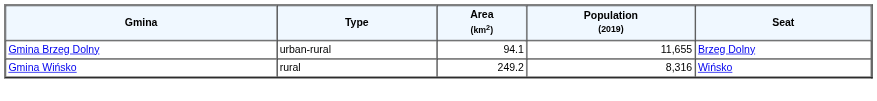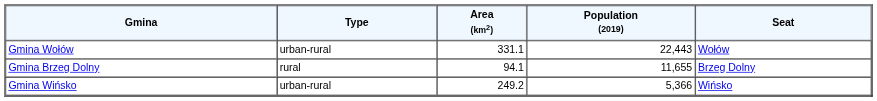 <table width="60%" border="2" cellpadding="3" cellspacing="0" style="font-size:90%;line-height:120%;">
 <tr bgcolor="F0F8FF">
 <td style="text-align:center;"><strong>Gmina</strong></td>
 <td style="text-align:center;"><strong>Type</strong></td>
 <td style="text-align:center;"><strong>Area<br><small>(km<sup>2</sup>)</small></strong></td>
 <td style="text-align:center;"><strong>Population<br><small>(2019)</small></strong></td>
 <td style="text-align:center;"><strong>Seat</strong></td>
 </tr>
 <tr>
+<td><a href='#'>Gmina Wołów</a></td>
+<td>urban-rural</td>
+<td style="text-align:right;">331.1</td>
+<td style="text-align:right;">22,443</td>
+<td><a href='#'>Wołów</a></td>
+</tr>
+<tr>
 <td><a href='#'>Gmina Brzeg Dolny</a></td>
-<td>urban-rural</td>
+<td>rural</td>
 <td style="text-align:right;">94.1</td>
 <td style="text-align:right;">11,655</td>
 <td><a href='#'>Brzeg Dolny</a></td>
 </tr>
 <tr>
 <td><a href='#'>Gmina Wińsko</a></td>
-<td>rural</td>
+<td>urban-rural</td>
 <td style="text-align:right;">249.2</td>
-<td style="text-align:right;">8,316</td>
+<td style="text-align:right;">5,366</td>
 <td><a href='#'>Wińsko</a></td>
 </tr>
 <tr>
 </tr>
 </table>
